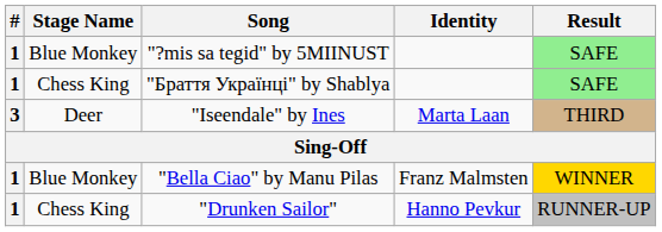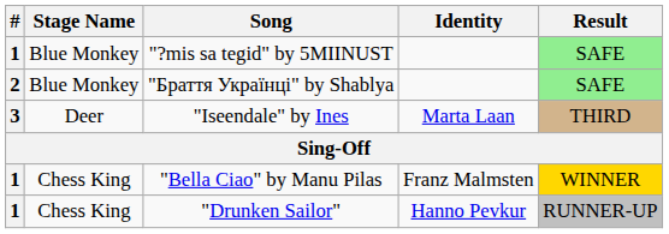 <table class="wikitable plainrowheaders" style="text-align: center;">
 <tr>
 <th>#</th>
 <th>Stage Name</th>
 <th>Song</th>
 <th>Identity</th>
 <th colspan="2">Result</th>
 </tr>
 <tr>
 <th>1</th>
 <td>Blue Monkey</td>
 <td>"?mis sa tegid" by 5MIINUST</td>
 <td></td>
 <td bgcolor="lightgreen">SAFE</td>
 </tr>
 <tr>
-<th>1</th>
-<td>Chess King</td>
+<th>2</th>
+<td>Blue Monkey</td>
 <td>"Браття Українці" by Shablya</td>
 <td></td>
 <td bgcolor="lightgreen">SAFE</td>
 </tr>
 <tr>
 <th>3</th>
 <td>Deer</td>
 <td>"Iseendale" by <a href='#'>Ines</a></td>
 <td><a href='#'>Marta Laan</a></td>
 <td bgcolor=tan>THIRD</td>
 </tr>
 <tr>
 <th colspan="5">Sing-Off</th>
 </tr>
 <tr>
 <th>1</th>
-<td>Blue Monkey</td>
+<td>Chess King</td>
 <td>"<a href='#'>Bella Ciao</a>" by Manu Pilas</td>
 <td>Franz Malmsten</td>
 <td bgcolor="gold">WINNER</td>
 </tr>
 <tr>
 <th>1</th>
 <td>Chess King</td>
 <td>"<a href='#'>Drunken Sailor</a>"</td>
 <td><a href='#'>Hanno Pevkur</a></td>
 <td bgcolor="silver">RUNNER-UP</td>
 </tr>
 </table>
